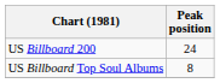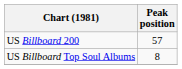 <table class="wikitable">
 <tr>
 <th>Chart (1981)</th>
 <th>Peak<br>position</th>
 </tr>
 <tr>
 <td>US <a href='#'><em>Billboard</em> 200</a></td>
-<td align=center>24</td>
+<td align=center>57</td>
 </tr>
 <tr>
 <td>US <em>Billboard</em> <a href='#'>Top Soul Albums</a></td>
 <td align=center>8</td>
 </tr>
 <tr>
 </tr>
 </table>
